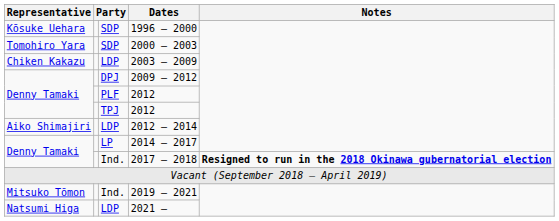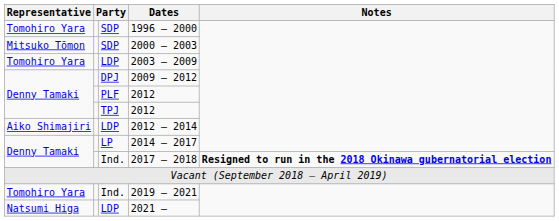 <table class="wikitable">
 <tr valign=bottom>
 <th>Representative</th>
 <th colspan="2">Party</th>
 <th>Dates</th>
 <th>Notes</th>
 </tr>
 <tr>
-<td><a href='#'>Kōsuke Uehara</a></td>
+<td><a href='#'>Tomohiro Yara</a></td>
 <td bgcolor=></td>
 <td><a href='#'>SDP</a></td>
 <td>1996 – 2000</td>
 </tr>
 <tr>
-<td><a href='#'>Tomohiro Yara</a></td>
+<td><a href='#'>Mitsuko Tōmon</a></td>
 <td bgcolor=></td>
 <td><a href='#'>SDP</a></td>
 <td>2000 – 2003</td>
 </tr>
 <tr>
-<td><a href='#'>Chiken Kakazu</a></td>
+<td><a href='#'>Tomohiro Yara</a></td>
 <td bgcolor=></td>
 <td><a href='#'>LDP</a></td>
 <td>2003 – 2009</td>
 </tr>
 <tr>
 <td rowspan="3"><a href='#'>Denny Tamaki</a></td>
 <td bgcolor=></td>
 <td><a href='#'>DPJ</a></td>
 <td>2009 – 2012</td>
 </tr>
 <tr>
 <td bgcolor=></td>
 <td><a href='#'>PLF</a></td>
 <td>2012</td>
 </tr>
 <tr>
 <td bgcolor=></td>
 <td><a href='#'>TPJ</a></td>
 <td>2012</td>
 </tr>
 <tr>
 <td><a href='#'>Aiko Shimajiri</a></td>
 <td bgcolor=></td>
 <td><a href='#'>LDP</a></td>
 <td>2012 – 2014</td>
 </tr>
 <tr>
 <td rowspan="2"><a href='#'>Denny Tamaki</a></td>
 <td bgcolor=></td>
 <td><a href='#'>LP</a></td>
 <td>2014 – 2017</td>
 </tr>
 <tr>
 <td bgcolor=></td>
 <td>Ind.</td>
 <td>2017 – 2018</td>
 <td><strong>Resigned to run in the <a href='#'>2018 Okinawa gubernatorial election</a></strong></td>
 </tr>
 <tr>
 <td colspan="5" style="background-color:#E9E9E9" align=center><em>Vacant (September 2018 – April 2019)</em></td>
 </tr>
 <tr>
-<td><a href='#'>Mitsuko Tōmon</a></td>
+<td><a href='#'>Tomohiro Yara</a></td>
 <td bgcolor=></td>
 <td>Ind.</td>
 <td>2019 – 2021</td>
 </tr>
 <tr>
 <td><a href='#'>Natsumi Higa</a></td>
 <td bgcolor=></td>
 <td><a href='#'>LDP</a></td>
 <td>2021 –</td>
 </tr>
 </table>
